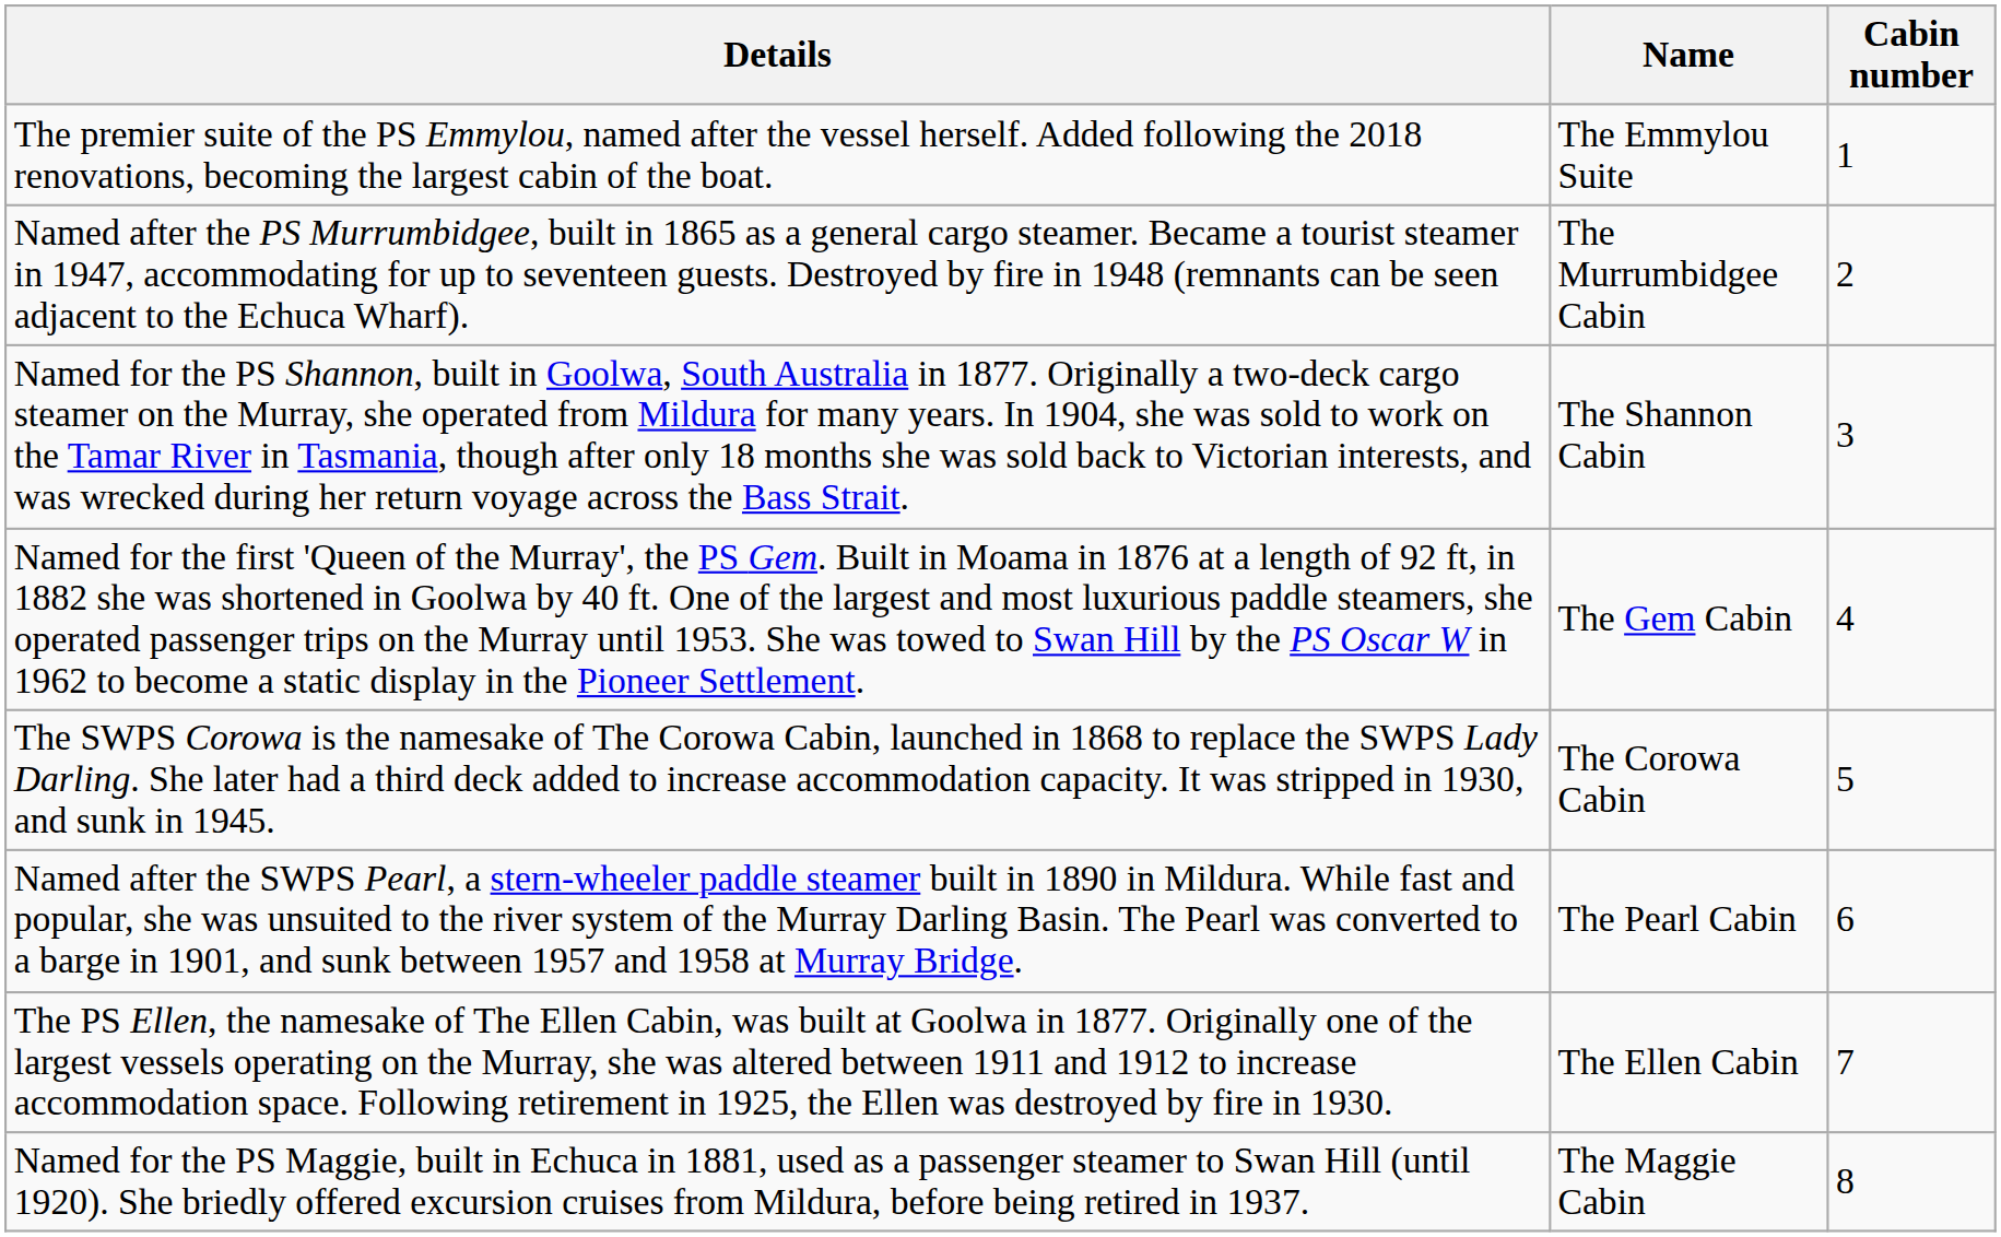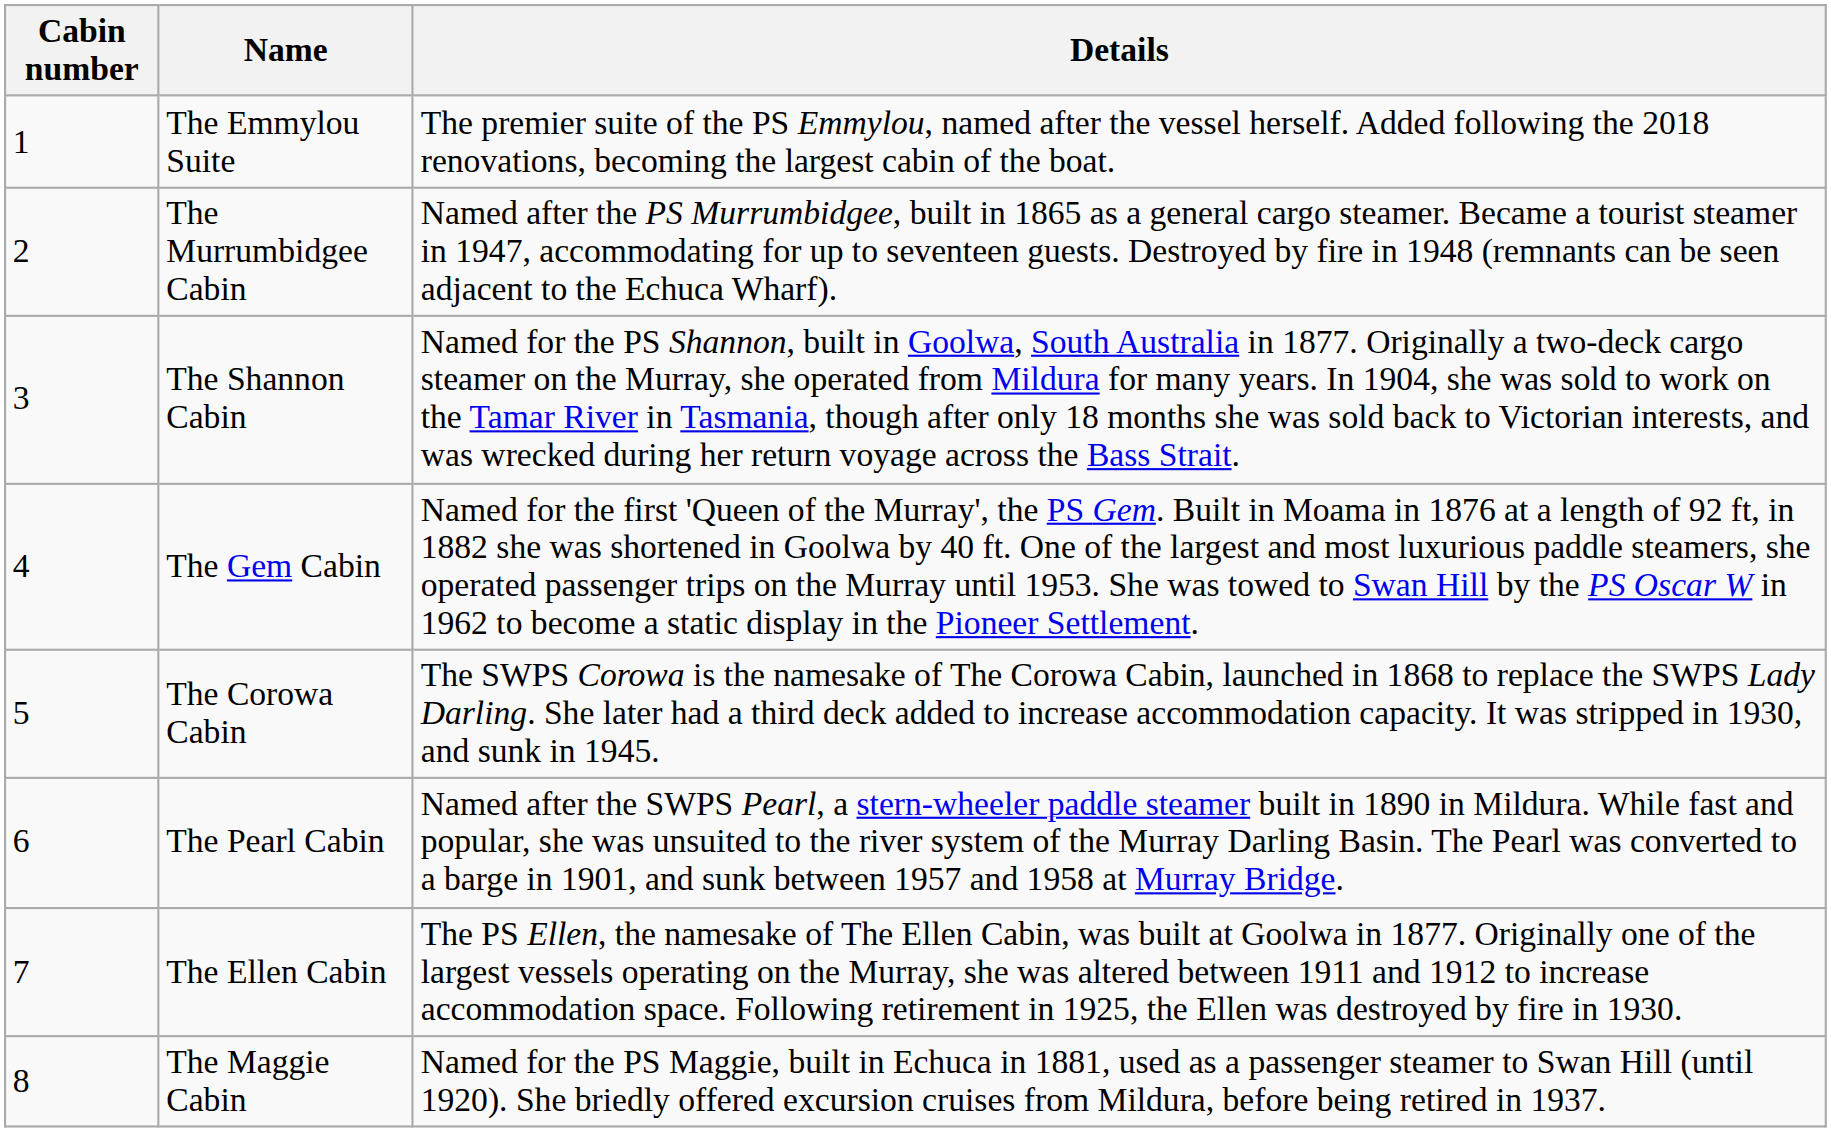 <table class="wikitable">
 <tr>
+<th>Cabin number</th>
+<th>Name</th>
 <th>Details</th>
-<th>Name</th>
-<th>Cabin number</th>
 </tr>
 <tr>
+<td>1</td>
+<td>The Emmylou Suite</td>
 <td>The premier suite of the PS <em>Emmylou</em>, named after the vessel herself. Added following the 2018 renovations, becoming the largest cabin of the boat.</td>
-<td>The Emmylou Suite</td>
-<td>1</td>
 </tr>
 <tr>
+<td>2</td>
+<td>The Murrumbidgee Cabin</td>
 <td>Named after the <em>PS Murrumbidgee</em>, built in 1865 as a general cargo steamer. Became a tourist steamer in 1947, accommodating for up to seventeen guests. Destroyed by fire in 1948 (remnants can be seen adjacent to the Echuca Wharf).</td>
-<td>The Murrumbidgee Cabin</td>
-<td>2</td>
 </tr>
 <tr>
+<td>3</td>
+<td>The Shannon Cabin</td>
 <td>Named for the PS <em>Shannon</em>, built in <a href='#'>Goolwa</a>, <a href='#'>South Australia</a> in 1877. Originally a two-deck cargo steamer on the Murray, she operated from <a href='#'>Mildura</a> for many years. In 1904, she was sold to work on the <a href='#'>Tamar River</a> in <a href='#'>Tasmania</a>, though after only 18 months she was sold back to Victorian interests, and was wrecked during her return voyage across the <a href='#'>Bass Strait</a>.</td>
-<td>The Shannon Cabin</td>
-<td>3</td>
 </tr>
 <tr>
+<td>4</td>
+<td>The <a href='#'>Gem</a> Cabin</td>
 <td>Named for the first 'Queen of the Murray', the <a href='#'>PS <em>Gem</em></a>. Built in Moama in 1876 at a length of 92 ft, in 1882 she was shortened in Goolwa by 40 ft. One of the largest and most luxurious paddle steamers, she operated passenger trips on the Murray until 1953. She was towed to <a href='#'>Swan Hill</a> by the <em><a href='#'>PS Oscar W</a></em> in 1962 to become a static display in the <a href='#'>Pioneer Settlement</a>.</td>
-<td>The <a href='#'>Gem</a> Cabin</td>
-<td>4</td>
 </tr>
 <tr>
+<td>5</td>
+<td>The Corowa Cabin</td>
 <td>The SWPS <em>Corowa</em> is the namesake of The Corowa Cabin, launched in 1868 to replace the SWPS <em>Lady Darling</em>. She later had a third deck added to increase accommodation capacity. It was stripped in 1930, and sunk in 1945.</td>
-<td>The Corowa Cabin</td>
-<td>5</td>
 </tr>
 <tr>
+<td>6</td>
+<td>The Pearl Cabin</td>
 <td>Named after the SWPS <em>Pearl</em>, a <a href='#'>stern-wheeler paddle steamer</a> built in 1890 in Mildura. While fast and popular, she was unsuited to the river system of the Murray Darling Basin. The Pearl was converted to a barge in 1901, and sunk between 1957 and 1958 at <a href='#'>Murray Bridge</a>.</td>
-<td>The Pearl Cabin</td>
-<td>6</td>
 </tr>
 <tr>
+<td>7</td>
+<td>The Ellen Cabin</td>
 <td>The PS <em>Ellen</em>, the namesake of The Ellen Cabin, was built at Goolwa in 1877. Originally one of the largest vessels operating on the Murray, she was altered between 1911 and 1912 to increase accommodation space. Following retirement in 1925, the Ellen was destroyed by fire in 1930.</td>
-<td>The Ellen Cabin</td>
-<td>7</td>
 </tr>
 <tr>
+<td>8</td>
+<td>The Maggie Cabin</td>
 <td>Named for the PS Maggie, built in Echuca in 1881, used as a passenger steamer to Swan Hill (until 1920). She briedly offered excursion cruises from Mildura, before being retired in 1937.</td>
-<td>The Maggie Cabin</td>
-<td>8</td>
 </tr>
 </table>
